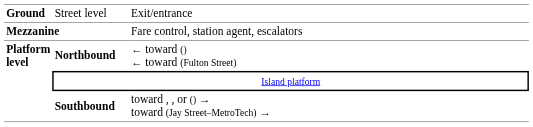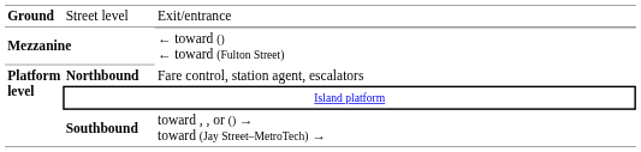 <table table border=0 cellspacing=0 cellpadding=3>
 <tr>
 <td style="border-top:solid 1px gray;border-bottom:solid 1px gray;" width=50><strong>Ground</strong></td>
 <td style="border-top:solid 1px gray;border-bottom:solid 1px gray;" width=100>Street level</td>
 <td style="border-top:solid 1px gray;border-bottom:solid 1px gray;" width=550>Exit/entrance</td>
 </tr>
 <tr>
 <td colspan=2><strong>Mezzanine</strong></td>
-<td>Fare control, station agent, escalators</td>
+<td style="border-top:solid 1px gray;">←  toward  <small>()</small><br>←  toward  <small>(Fulton Street)</small></td>
 </tr>
 <tr>
 <td style="border-top:solid 1px gray;border-bottom:solid 1px gray;" rowspan=3 valign=top><strong>Platform level</strong></td>
 <td style="border-top:solid 1px gray;"><span><strong>Northbound</strong></span></td>
-<td style="border-top:solid 1px gray;">←  toward  <small>()</small><br>←  toward  <small>(Fulton Street)</small></td>
+<td>Fare control, station agent, escalators</td>
 </tr>
 <tr>
 <td style="border-top:solid 2px black;border-right:solid 2px black;border-left:solid 2px black;border-bottom:solid 2px black;text-align:center;" colspan=2><small><a href='#'>Island platform</a></small></td>
 </tr>
 <tr>
 <td style="border-bottom:solid 1px gray;"><span><strong>Southbound</strong></span></td>
 <td style="border-bottom:solid 1px gray;">  toward , , or  <small>()</small> →<br>  toward  <small>(Jay Street–MetroTech)</small> →</td>
 </tr>
 </table>
